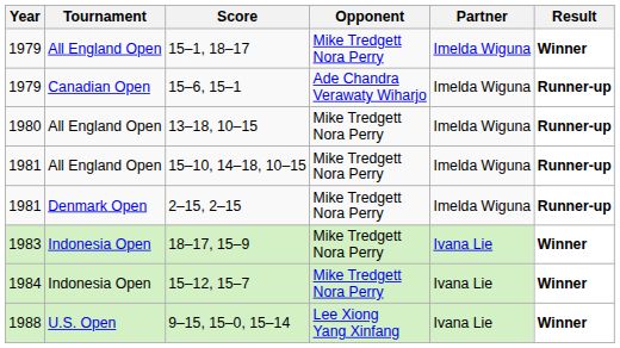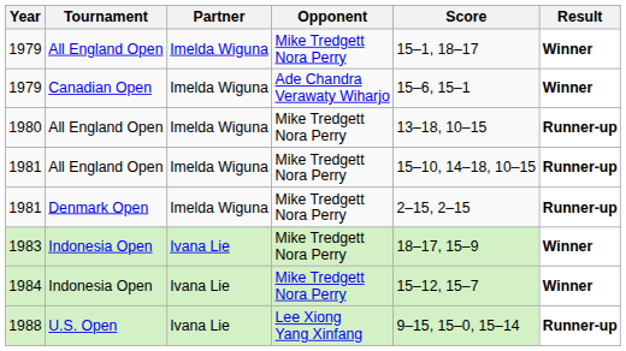 <table class="sortable wikitable" style="font-size: 90%;">
 <tr>
 <th>Year</th>
 <th>Tournament</th>
+<th>Partner</th>
+<th>Opponent</th>
 <th>Score</th>
-<th>Opponent</th>
-<th>Partner</th>
 <th>Result</th>
 </tr>
 <tr>
 <td align="center">1979</td>
 <td align="left"><a href='#'>All England Open</a></td>
+<td align="left"> <a href='#'>Imelda Wiguna</a></td>
+<td align="left"> <a href='#'>Mike Tredgett</a><br> <a href='#'>Nora Perry</a></td>
 <td align="left">15–1, 18–17</td>
-<td align="left"> <a href='#'>Mike Tredgett</a><br> <a href='#'>Nora Perry</a></td>
-<td align="left"> <a href='#'>Imelda Wiguna</a></td>
 <td style="text-align:left; background:white"> <strong>Winner</strong></td>
 </tr>
 <tr>
 <td align="center">1979</td>
 <td align="left"><a href='#'>Canadian Open</a></td>
+<td align="left"> Imelda Wiguna</td>
+<td align="left"> <a href='#'>Ade Chandra</a><br> <a href='#'>Verawaty Wiharjo</a></td>
 <td align="left">15–6, 15–1</td>
-<td align="left"> <a href='#'>Ade Chandra</a><br> <a href='#'>Verawaty Wiharjo</a></td>
-<td align="left"> Imelda Wiguna</td>
-<td style="text-align:left; background:white"> <strong>Runner-up</strong></td>
+<td style="text-align:left; background:white"> <strong>Winner</strong></td>
 </tr>
 <tr>
 <td align="center">1980</td>
 <td align="left">All England Open</td>
+<td align="left"> Imelda Wiguna</td>
+<td align="left"> Mike Tredgett<br> Nora Perry</td>
 <td align="left">13–18, 10–15</td>
-<td align="left"> Mike Tredgett<br> Nora Perry</td>
-<td align="left"> Imelda Wiguna</td>
 <td style="text-align:left; background:white"> <strong>Runner-up</strong></td>
 </tr>
 <tr>
 <td align="center">1981</td>
 <td align="left">All England Open</td>
+<td align="left"> Imelda Wiguna</td>
+<td align="left"> Mike Tredgett<br> Nora Perry</td>
 <td align="left">15–10, 14–18, 10–15</td>
-<td align="left"> Mike Tredgett<br> Nora Perry</td>
-<td align="left"> Imelda Wiguna</td>
 <td style="text-align:left; background:white"> <strong>Runner-up</strong></td>
 </tr>
 <tr>
 <td align="center">1981</td>
 <td align="left"><a href='#'>Denmark Open</a></td>
+<td align="left"> Imelda Wiguna</td>
+<td align="left"> Mike Tredgett<br> Nora Perry</td>
 <td align="left">2–15, 2–15</td>
-<td align="left"> Mike Tredgett<br> Nora Perry</td>
-<td align="left"> Imelda Wiguna</td>
 <td style="text-align:left; background:white"> <strong>Runner-up</strong></td>
 </tr>
 <tr style="background:#D4F1C5">
 <td align="center">1983</td>
 <td align="left"><a href='#'>Indonesia Open</a></td>
+<td align="left"> <a href='#'>Ivana Lie</a></td>
+<td align="left"> Mike Tredgett<br> Nora Perry</td>
 <td align="left">18–17, 15–9</td>
-<td align="left"> Mike Tredgett<br> Nora Perry</td>
-<td align="left"> <a href='#'>Ivana Lie</a></td>
 <td style="text-align:left; background:white"> <strong>Winner</strong></td>
 </tr>
 <tr style="background:#D4F1C5">
 <td align="center">1984</td>
 <td align="left">Indonesia Open</td>
+<td align="left"> Ivana Lie</td>
+<td align="left"> <a href='#'>Mike Tredgett</a><br> <a href='#'>Nora Perry</a></td>
 <td align="left">15–12, 15–7</td>
-<td align="left"> <a href='#'>Mike Tredgett</a><br> <a href='#'>Nora Perry</a></td>
-<td align="left"> Ivana Lie</td>
 <td style="text-align:left; background:white"> <strong>Winner</strong></td>
 </tr>
 <tr style="background:#D4F1C5">
 <td align="center">1988</td>
 <td align="left"><a href='#'>U.S. Open</a></td>
+<td align="left"> Ivana Lie</td>
+<td align="left"> <a href='#'>Lee Xiong</a><br> <a href='#'>Yang Xinfang</a></td>
 <td align="left">9–15, 15–0, 15–14</td>
-<td align="left"> <a href='#'>Lee Xiong</a><br> <a href='#'>Yang Xinfang</a></td>
-<td align="left"> Ivana Lie</td>
-<td style="text-align:left; background:white"> <strong>Winner</strong></td>
+<td style="text-align:left; background:white"> <strong>Runner-up</strong></td>
 </tr>
 </table>
